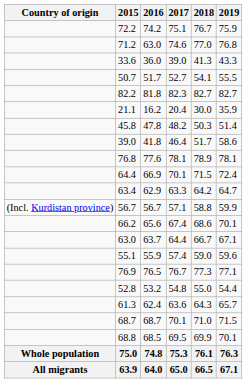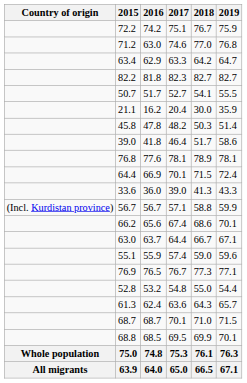 <table class="wikitable sortable">
 <tr>
 <th>Country of origin</th>
 <th>2015</th>
 <th>2016</th>
 <th>2017</th>
 <th>2018</th>
 <th>2019</th>
 </tr>
 <tr>
 <td></td>
 <td>72.2</td>
 <td>74.2</td>
 <td>75.1</td>
 <td>76.7</td>
 <td>75.9</td>
 </tr>
 <tr>
 <td></td>
 <td>71.2</td>
 <td>63.0</td>
 <td>74.6</td>
 <td>77.0</td>
 <td>76.8</td>
 </tr>
 <tr>
 <td></td>
-<td>33.6</td>
-<td>36.0</td>
-<td>39.0</td>
-<td>41.3</td>
-<td>43.3</td>
+<td>63.4</td>
+<td>62.9</td>
+<td>63.3</td>
+<td>64.2</td>
+<td>64.7</td>
+</tr>
+<tr>
+<td></td>
+<td>82.2</td>
+<td>81.8</td>
+<td>82.3</td>
+<td>82.7</td>
+<td>82.7</td>
 </tr>
 <tr>
 <td></td>
 <td>50.7</td>
 <td>51.7</td>
 <td>52.7</td>
 <td>54.1</td>
 <td>55.5</td>
-</tr>
-<tr>
-<td></td>
-<td>82.2</td>
-<td>81.8</td>
-<td>82.3</td>
-<td>82.7</td>
-<td>82.7</td>
 </tr>
 <tr>
 <td></td>
 <td>21.1</td>
 <td>16.2</td>
 <td>20.4</td>
 <td>30.0</td>
 <td>35.9</td>
 </tr>
 <tr>
 <td></td>
 <td>45.8</td>
 <td>47.8</td>
 <td>48.2</td>
 <td>50.3</td>
 <td>51.4</td>
 </tr>
 <tr>
 <td></td>
 <td>39.0</td>
 <td>41.8</td>
 <td>46.4</td>
 <td>51.7</td>
 <td>58.6</td>
 </tr>
 <tr>
 <td></td>
 <td>76.8</td>
 <td>77.6</td>
 <td>78.1</td>
 <td>78.9</td>
 <td>78.1</td>
 </tr>
 <tr>
 <td></td>
 <td>64.4</td>
 <td>66.9</td>
 <td>70.1</td>
 <td>71.5</td>
 <td>72.4</td>
 </tr>
 <tr>
 <td></td>
-<td>63.4</td>
-<td>62.9</td>
-<td>63.3</td>
-<td>64.2</td>
-<td>64.7</td>
+<td>33.6</td>
+<td>36.0</td>
+<td>39.0</td>
+<td>41.3</td>
+<td>43.3</td>
 </tr>
 <tr>
 <td> (Incl. <a href='#'>Kurdistan province</a>)</td>
 <td>56.7</td>
 <td>56.7</td>
 <td>57.1</td>
 <td>58.8</td>
 <td>59.9</td>
 </tr>
 <tr>
 <td></td>
 <td>66.2</td>
 <td>65.6</td>
 <td>67.4</td>
 <td>68.6</td>
 <td>70.1</td>
 </tr>
 <tr>
 <td></td>
 <td>63.0</td>
 <td>63.7</td>
 <td>64.4</td>
 <td>66.7</td>
 <td>67.1</td>
 </tr>
 <tr>
 <td></td>
 <td>55.1</td>
 <td>55.9</td>
 <td>57.4</td>
 <td>59.0</td>
 <td>59.6</td>
 </tr>
 <tr>
 <td></td>
 <td>76.9</td>
 <td>76.5</td>
 <td>76.7</td>
 <td>77.3</td>
 <td>77.1</td>
 </tr>
 <tr>
 <td></td>
 <td>52.8</td>
 <td>53.2</td>
 <td>54.8</td>
 <td>55.0</td>
 <td>54.4</td>
 </tr>
 <tr>
 <td></td>
 <td>61.3</td>
 <td>62.4</td>
 <td>63.6</td>
 <td>64.3</td>
 <td>65.7</td>
 </tr>
 <tr>
 <td></td>
 <td>68.7</td>
 <td>68.7</td>
 <td>70.1</td>
 <td>71.0</td>
 <td>71.5</td>
 </tr>
 <tr>
 <td></td>
 <td>68.8</td>
 <td>68.5</td>
 <td>69.5</td>
 <td>69.9</td>
 <td>70.1</td>
 </tr>
 <tr>
 <th>Whole population</th>
 <th>75.0</th>
 <th>74.8</th>
 <th>75.3</th>
 <th>76.1</th>
 <th>76.3</th>
 </tr>
 <tr>
 <th>All migrants</th>
 <th>63.9</th>
 <th>64.0</th>
 <th>65.0</th>
 <th>66.5</th>
 <th>67.1</th>
 </tr>
 </table>
